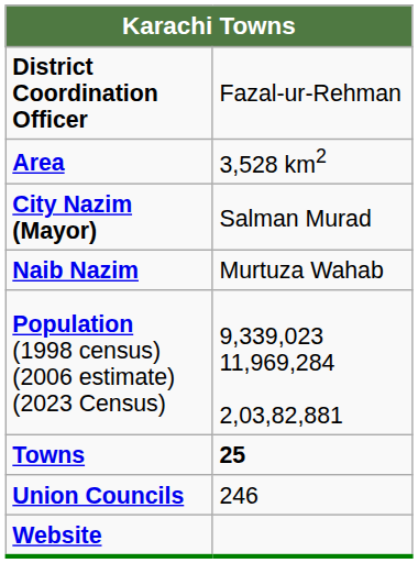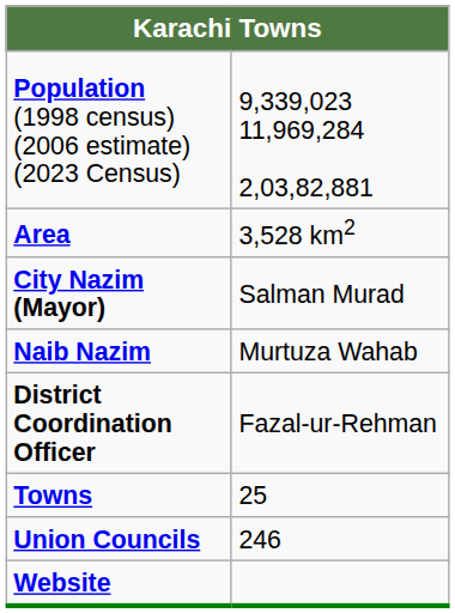 <table border="2" cellpadding="4" cellspacing="0" style="margin: 1em 1em 1em 0; background: #f9f9f9; border: 1px #aaa solid; border-collapse: collapse; font-size: 95%;" width="265px" align="right" style="border: 1em solid white") valign=top>
 <tr>
 <td colspan="2" style="margin-left: inherit; background:#4F7942; color:#ffffff; text-align:center; font-size: medium;"><strong>Karachi Towns</strong></td>
 </tr>
 <tr>
-<td><strong>District Coordination Officer</strong></td>
-<td>Fazal-ur-Rehman</td>
+<td nowrap width="130px"><strong><a href='#'>Population</a></strong> <br> (1998 census) <br> (2006 estimate)<br>(2023 Census)</td>
+<td nowrap width="130px"><br> 9,339,023 <br> 11,969,284 <br><br>2,03,82,881</td>
 </tr>
 <tr>
 <td><strong><a href='#'>Area</a></strong></td>
 <td>3,528 km<sup>2</sup></td>
 </tr>
 <tr>
 <td><strong><a href='#'>City Nazim</a> (Mayor)</strong></td>
 <td>Salman Murad</td>
 </tr>
 <tr>
 <td><strong><a href='#'>Naib Nazim</a></strong></td>
 <td>Murtuza Wahab</td>
 </tr>
 <tr>
-<td nowrap width="130px"><strong><a href='#'>Population</a></strong> <br> (1998 census) <br> (2006 estimate)<br>(2023 Census)</td>
-<td nowrap width="130px"><br> 9,339,023 <br> 11,969,284 <br><br>2,03,82,881</td>
+<td><strong>District Coordination Officer</strong></td>
+<td>Fazal-ur-Rehman</td>
 </tr>
 <tr>
 <td><strong><a href='#'>Towns</a></strong></td>
-<td><strong>25</strong></td>
+<td>25</td>
 </tr>
 <tr>
 <td><strong><a href='#'>Union Councils</a></strong></td>
 <td>246</td>
 </tr>
 <tr valign=top>
 <td style="border-bottom:3px solid green;"><strong><a href='#'>Website</a></strong></td>
 <td style="border-bottom:3px solid green;"></td>
 </tr>
 </table>
